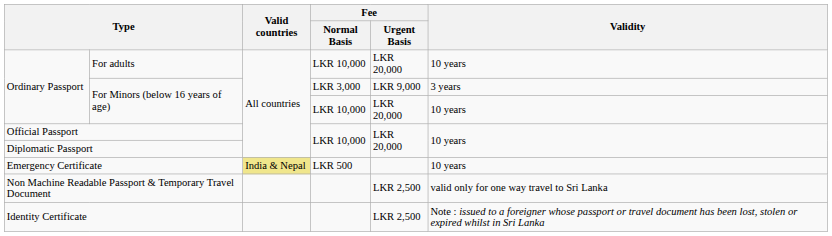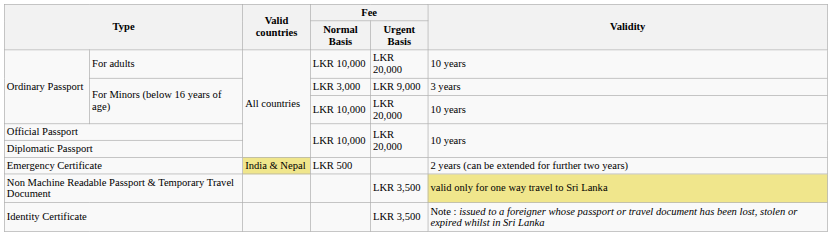 <table class="wikitable">
 <tr>
 <th rowspan="2" colspan="2">Type</th>
 <th rowspan="2">Valid countries</th>
 <th colspan="2">Fee</th>
 <th rowspan="2">Validity</th>
 </tr>
 <tr>
 <th>Normal Basis<br></th>
 <th>Urgent Basis<br></th>
 </tr>
 <tr>
 <td rowspan="3">Ordinary Passport</td>
 <td>For adults</td>
 <td rowspan="5">All countries</td>
 <td>LKR 10,000</td>
 <td>LKR 20,000</td>
 <td>10 years</td>
 </tr>
 <tr>
 <td rowspan="2">For Minors (below 16 years of age)</td>
 <td>LKR 3,000</td>
 <td>LKR 9,000</td>
 <td>3 years</td>
 </tr>
 <tr>
 <td>LKR 10,000</td>
 <td>LKR 20,000</td>
 <td>10 years</td>
 </tr>
 <tr>
 <td colspan="2">Official Passport</td>
 <td rowspan="2">LKR 10,000</td>
 <td rowspan="2">LKR 20,000</td>
 <td rowspan="2">10 years</td>
 </tr>
 <tr>
 <td colspan="2">Diplomatic Passport</td>
 </tr>
 <tr>
 <td colspan="2">Emergency Certificate</td>
 <td style="background: khaki;">India & Nepal</td>
 <td>LKR 500</td>
 <td></td>
-<td>10 years</td>
+<td>2 years (can be extended for further two years)</td>
 </tr>
 <tr>
 <td colspan="2">Non Machine Readable Passport & Temporary Travel Document</td>
 <td></td>
 <td></td>
-<td>LKR 2,500</td>
-<td>valid only for one way travel to Sri Lanka</td>
+<td>LKR 3,500</td>
+<td style="background: khaki;">valid only for one way travel to Sri Lanka</td>
 </tr>
 <tr>
 <td colspan="2">Identity Certificate</td>
 <td></td>
 <td></td>
-<td>LKR 2,500</td>
+<td>LKR 3,500</td>
 <td>Note : <em>issued to a foreigner whose passport or travel document has been lost, stolen or expired whilst in Sri Lanka</em></td>
 </tr>
 </table>
